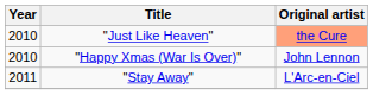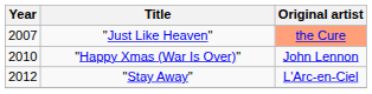 <table class="wikitable plainrowheaders" style="text-align:center;">
 <tr>
 <th scope="col">Year</th>
 <th scope="col" style="width:17.5em;">Title</th>
 <th scope="col">Original artist</th>
 </tr>
 <tr>
-<td>2010</td>
+<td>2007</td>
 <td>"<a href='#'>Just Like Heaven</a>"</td>
 <td style="background: lightsalmon;"><a href='#'>the Cure</a></td>
 </tr>
 <tr>
 <td>2010</td>
 <td>"<a href='#'>Happy Xmas (War Is Over)</a>"</td>
 <td><a href='#'>John Lennon</a></td>
 </tr>
 <tr>
-<td>2011</td>
+<td>2012</td>
 <td>"<a href='#'>Stay Away</a>"</td>
 <td><a href='#'>L'Arc-en-Ciel</a></td>
 </tr>
 <tr>
 </tr>
 </table>
